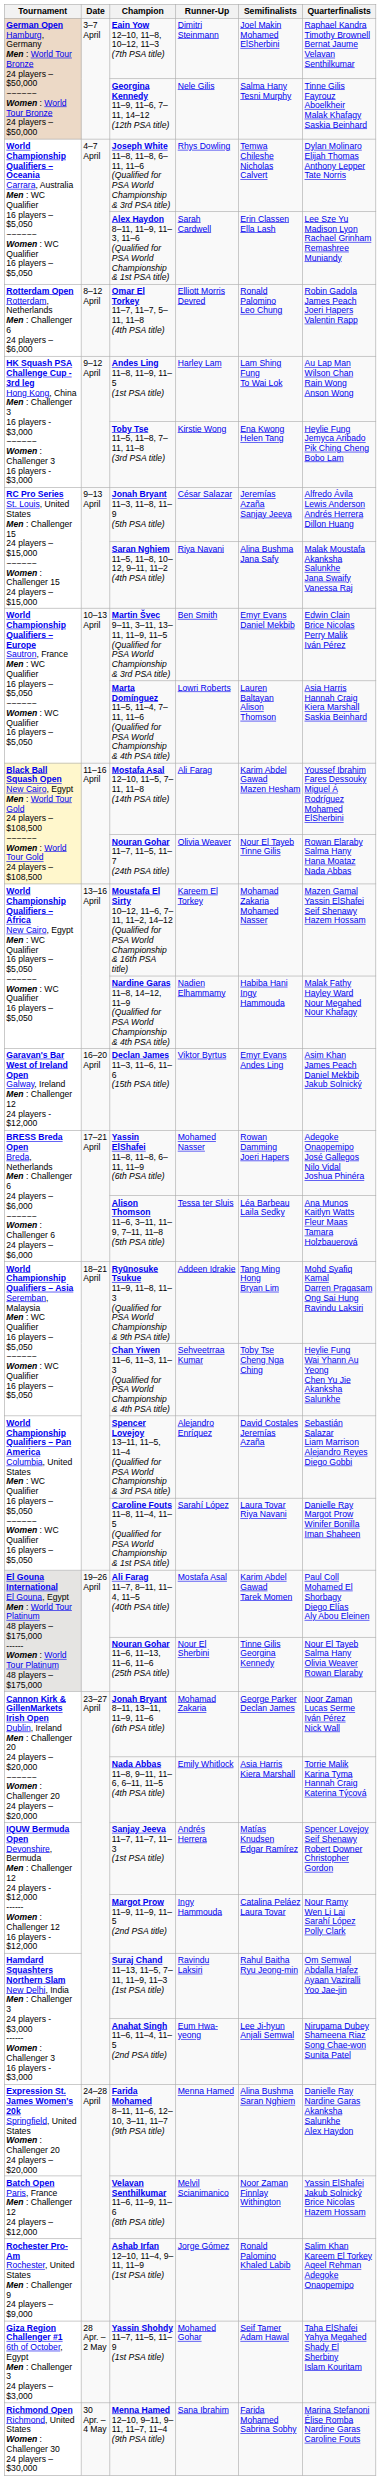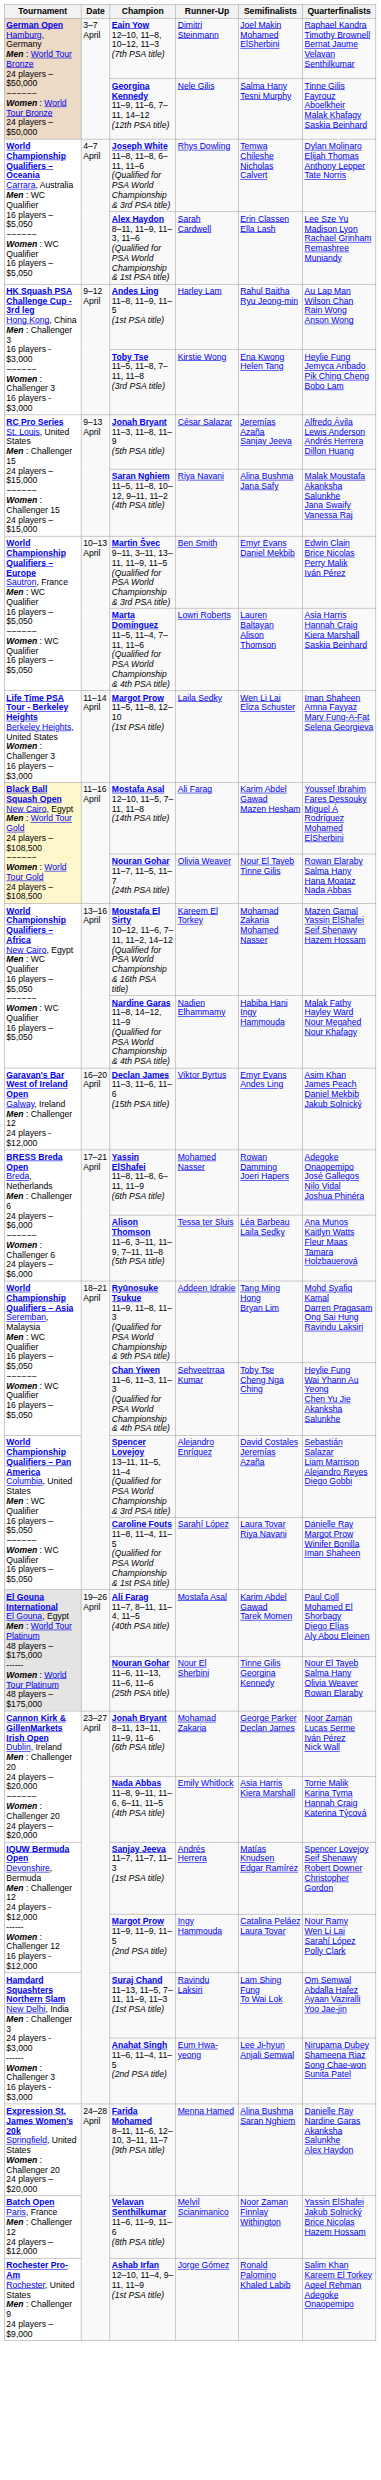 <table class="wikitable" style="font-size:88%">
 <tr>
 <th width=250>Tournament</th>
 <th width=100>Date</th>
 <th width=170>Champion</th>
 <th width=170>Runner-Up</th>
 <th width=170>Semifinalists</th>
 <th width=170>Quarterfinalists</th>
 </tr>
 <tr style="vertical-align:top">
 <td rowspan=2 style="background:#ecd9c6;"><strong><a href='#'>German Open</a></strong><br> <a href='#'>Hamburg</a>, Germany<br><strong> <em>Men</em> </strong>: <a href='#'>World Tour Bronze</a><br>24 players – $50,000<br>−−−−−−<br><strong> <em>Women</em> </strong>: <a href='#'>World Tour Bronze</a><br>24 players – $50,000</td>
 <td rowspan=2>3–7 April</td>
 <td> <strong><a href='#'>Eain Yow</a></strong><br>12–10, 11–8, 10–12, 11–3<br><em>(7th PSA title)</em></td>
 <td> <a href='#'>Dimitri Steinmann</a></td>
 <td> <a href='#'>Joel Makin</a><br> <a href='#'>Mohamed ElSherbini</a></td>
 <td> <a href='#'>Raphael Kandra</a><br> <a href='#'>Timothy Brownell</a><br> <a href='#'>Bernat Jaume</a><br> <a href='#'>Velavan Senthilkumar</a></td>
 </tr>
 <tr style="vertical-align:top">
 <td> <strong><a href='#'>Georgina Kennedy</a></strong><br>11–9, 11–6, 7–11, 14–12<br><em>(12th PSA title)</em></td>
 <td> <a href='#'>Nele Gilis</a></td>
 <td> <a href='#'>Salma Hany</a><br> <a href='#'>Tesni Murphy</a></td>
 <td> <a href='#'>Tinne Gilis</a><br> <a href='#'>Fayrouz Aboelkheir</a><br> <a href='#'>Malak Khafagy</a><br> <a href='#'>Saskia Beinhard</a></td>
 </tr>
 <tr style="vertical-align:top">
 <td rowspan=2 style="background:#fff;"><strong><a href='#'>World Championship Qualifiers – Oceania</a></strong><br> <a href='#'>Carrara</a>, Australia<br><strong> <em>Men</em> </strong>: WC Qualifier<br>16 players – $5,050<br>−−−−−−<br><strong> <em>Women</em> </strong>: WC Qualifier<br>16 players – $5,050</td>
 <td rowspan=2>4–7 April</td>
 <td> <strong><a href='#'>Joseph White</a></strong><br>11–8, 11–8, 6–11, 11–6<br><em>(Qualified for PSA World Championship & 3rd PSA title)</em></td>
 <td> <a href='#'>Rhys Dowling</a></td>
 <td> <a href='#'>Temwa Chileshe</a><br> <a href='#'>Nicholas Calvert</a></td>
 <td> <a href='#'>Dylan Molinaro</a><br> <a href='#'>Elijah Thomas</a><br> <a href='#'>Anthony Lepper</a><br> <a href='#'>Tate Norris</a></td>
 </tr>
 <tr style="vertical-align:top">
 <td> <strong><a href='#'>Alex Haydon</a></strong><br>8–11, 11–9, 11–3, 11–6<br><em>(Qualified for PSA World Championship & 1st PSA title)</em></td>
 <td> <a href='#'>Sarah Cardwell</a></td>
 <td> <a href='#'>Erin Classen</a><br> <a href='#'>Ella Lash</a></td>
 <td> <a href='#'>Lee Sze Yu</a><br> <a href='#'>Madison Lyon</a><br> <a href='#'>Rachael Grinham</a><br> <a href='#'>Remashree Muniandy</a></td>
 </tr>
 <tr style="vertical-align:top">
-<td style="background:#fff;"><strong><a href='#'>Rotterdam Open</a></strong><br> <a href='#'>Rotterdam</a>, Netherlands<br><em> <strong>Men</strong> </em>: Challenger 6<br>24 players – $6,000</td>
-<td>8–12 April</td>
-<td> <strong><a href='#'>Omar El Torkey</a></strong><br>11–7, 11–7, 5–11, 11–8<br><em>(4th PSA title)</em></td>
-<td> <a href='#'>Elliott Morris Devred</a></td>
-<td> <a href='#'>Ronald Palomino</a><br> <a href='#'>Leo Chung</a></td>
-<td> <a href='#'>Robin Gadola</a><br> <a href='#'>James Peach</a><br> <a href='#'>Joeri Hapers</a><br> <a href='#'>Valentin Rapp</a></td>
-</tr>
-<tr style="vertical-align:top">
 <td rowspan=2 style="background:#fff;"><strong><a href='#'>HK Squash PSA Challenge Cup - 3rd leg</a></strong><br> <a href='#'>Hong Kong</a>, China<br><strong> <em>Men</em> </strong>: Challenger 3<br>16 players - $3,000<br>−−−−−−<br><strong> <em>Women</em> </strong>: Challenger 3<br>16 players - $3,000</td>
 <td rowspan=2>9–12 April</td>
 <td> <strong><a href='#'>Andes Ling</a></strong><br>11–8, 11–9, 11–5<br><em>(1st PSA title)</em></td>
 <td> <a href='#'>Harley Lam</a></td>
-<td> <a href='#'>Lam Shing Fung</a><br> <a href='#'>To Wai Lok</a></td>
+<td> <a href='#'>Rahul Baitha</a><br> <a href='#'>Ryu Jeong-min</a></td>
 <td> <a href='#'>Au Lap Man</a><br> <a href='#'>Wilson Chan</a><br> <a href='#'>Rain Wong</a><br> <a href='#'>Anson Wong</a></td>
 </tr>
 <tr style="vertical-align:top">
 <td> <strong><a href='#'>Toby Tse</a></strong><br>11–5, 11–8, 7–11, 11–8<br><em>(3rd PSA title)</em></td>
 <td> <a href='#'>Kirstie Wong</a></td>
 <td> <a href='#'>Ena Kwong</a><br> <a href='#'>Helen Tang</a></td>
 <td> <a href='#'>Heylie Fung</a><br> <a href='#'>Jemyca Aribado</a><br> <a href='#'>Pik Ching Cheng</a><br> <a href='#'>Bobo Lam</a></td>
 </tr>
 <tr style="vertical-align:top">
 <td rowspan=2 style="background:#fff;"><strong><a href='#'>RC Pro Series</a></strong><br> <a href='#'>St. Louis</a>, United States<br><strong> <em>Men</em> </strong>: Challenger 15<br>24 players – $15,000<br>−−−−−−<br><strong> <em>Women</em> </strong>: Challenger 15<br>24 players – $15,000</td>
 <td rowspan=2>9–13 April</td>
 <td> <strong><a href='#'>Jonah Bryant</a></strong><br>11–3, 11–8, 11–9<br><em>(5th PSA title)</em></td>
 <td> <a href='#'>César Salazar</a></td>
 <td> <a href='#'>Jeremías Azaña</a><br> <a href='#'>Sanjay Jeeva</a></td>
 <td> <a href='#'>Alfredo Ávila</a><br> <a href='#'>Lewis Anderson</a><br> <a href='#'>Andrés Herrera</a><br> <a href='#'>Dillon Huang</a></td>
 </tr>
 <tr style="vertical-align:top">
 <td> <strong><a href='#'>Saran Nghiem</a></strong><br>11–5, 11–8, 10–12, 9–11, 11–2<br><em>(4th PSA title)</em></td>
 <td> <a href='#'>Riya Navani</a></td>
 <td> <a href='#'>Alina Bushma</a><br> <a href='#'>Jana Safy</a></td>
 <td> <a href='#'>Malak Moustafa</a><br> <a href='#'>Akanksha Salunkhe</a><br> <a href='#'>Jana Swaify</a><br> <a href='#'>Vanessa Raj</a></td>
 </tr>
 <tr style="vertical-align:top">
 <td rowspan=2 style="background:#fff;"><strong><a href='#'>World Championship Qualifiers – Europe</a></strong><br> <a href='#'>Sautron</a>, France<br><strong> <em>Men</em> </strong>: WC Qualifier<br>16 players – $5,050<br>−−−−−−<br><strong> <em>Women</em> </strong>: WC Qualifier<br>16 players – $5,050</td>
 <td rowspan=2>10–13 April</td>
 <td> <strong><a href='#'>Martin Švec</a></strong><br>9–11, 3–11, 13–11, 11–9, 11–5<br><em>(Qualified for PSA World Championship & 3rd PSA title)</em></td>
 <td> <a href='#'>Ben Smith</a></td>
 <td> <a href='#'>Emyr Evans</a><br> <a href='#'>Daniel Mekbib</a></td>
 <td> <a href='#'>Edwin Clain</a><br> <a href='#'>Brice Nicolas</a><br> <a href='#'>Perry Malik</a><br> <a href='#'>Iván Pérez</a></td>
 </tr>
 <tr style="vertical-align:top">
 <td> <strong><a href='#'>Marta Domínguez</a></strong><br>11–5, 11–4, 7–11, 11–6<br><em>(Qualified for PSA World Championship & 4th PSA title)</em></td>
 <td> <a href='#'>Lowri Roberts</a></td>
 <td> <a href='#'>Lauren Baltayan</a><br> <a href='#'>Alison Thomson</a></td>
 <td> <a href='#'>Asia Harris</a><br> <a href='#'>Hannah Craig</a><br> <a href='#'>Kiera Marshall</a><br> <a href='#'>Saskia Beinhard</a></td>
+</tr>
+<tr style="vertical-align:top">
+<td style="background:#fff;"><strong><a href='#'>Life Time PSA Tour - Berkeley Heights</a></strong><br> <a href='#'>Berkeley Heights</a>, United States<br><em> <strong>Women</strong> </em>: Challenger 3<br>16 players – $3,000</td>
+<td>11–14 April</td>
+<td> <strong><a href='#'>Margot Prow</a></strong><br>11–5, 11–8, 12–10<br><em>(1st PSA title)</em></td>
+<td> <a href='#'>Laila Sedky</a></td>
+<td> <a href='#'>Wen Li Lai</a><br> <a href='#'>Eliza Schuster</a></td>
+<td> <a href='#'>Iman Shaheen</a><br> <a href='#'>Amna Fayyaz</a><br> <a href='#'>Mary Fung-A-Fat</a><br> <a href='#'>Selena Georgieva</a></td>
 </tr>
 <tr style="vertical-align:top">
 <td rowspan=2 style="background:#fff7cc;"><strong><a href='#'>Black Ball Squash Open</a></strong><br> <a href='#'>New Cairo</a>, Egypt<br><strong> <em>Men</em> </strong>: <a href='#'>World Tour Gold</a><br>24 players – $108,500<br>−−−−−−<br><strong> <em>Women</em> </strong>: <a href='#'>World Tour Gold</a><br>24 players – $108,500</td>
 <td rowspan=2>11–16 April</td>
 <td> <strong><a href='#'>Mostafa Asal</a></strong><br>12–10, 11–5, 7–11, 11–8<br><em>(14th PSA title)</em></td>
 <td> <a href='#'>Ali Farag</a></td>
 <td> <a href='#'>Karim Abdel Gawad</a><br> <a href='#'>Mazen Hesham</a></td>
 <td> <a href='#'>Youssef Ibrahim</a><br> <a href='#'>Fares Dessouky</a><br> <a href='#'>Miguel Á Rodríguez</a><br> <a href='#'>Mohamed ElSherbini</a></td>
 </tr>
 <tr style="vertical-align:top">
 <td> <strong><a href='#'>Nouran Gohar</a></strong><br>11–7, 11–5, 11–7<br><em>(24th PSA title)</em></td>
 <td> <a href='#'>Olivia Weaver</a></td>
 <td> <a href='#'>Nour El Tayeb</a><br> <a href='#'>Tinne Gilis</a></td>
 <td> <a href='#'>Rowan Elaraby</a><br> <a href='#'>Salma Hany</a><br> <a href='#'>Hana Moataz</a><br> <a href='#'>Nada Abbas</a></td>
 </tr>
 <tr style="vertical-align:top">
 <td rowspan=2 style="background:#fff;"><strong><a href='#'>World Championship Qualifiers – Africa</a></strong><br> <a href='#'>New Cairo</a>, Egypt<br><strong> <em>Men</em> </strong>: WC Qualifier<br>16 players – $5,050<br>−−−−−−<br><strong> <em>Women</em> </strong>: WC Qualifier<br>16 players – $5,050</td>
 <td rowspan=2>13–16 April</td>
 <td> <strong><a href='#'>Moustafa El Sirty</a></strong><br>10–12, 11–6, 7–11, 11–2, 14–12<br><em>(Qualified for PSA World Championship & 16th PSA title)</em></td>
 <td> <a href='#'>Kareem El Torkey</a></td>
 <td> <a href='#'>Mohamad Zakaria</a><br> <a href='#'>Mohamed Nasser</a></td>
 <td> <a href='#'>Mazen Gamal</a><br> <a href='#'>Yassin ElShafei</a><br> <a href='#'>Seif Shenawy</a><br> <a href='#'>Hazem Hossam</a></td>
 </tr>
 <tr style="vertical-align:top">
 <td> <strong><a href='#'>Nardine Garas</a></strong><br>11–8, 14–12, 11–9<br><em>(Qualified for PSA World Championship & 4th PSA title)</em></td>
 <td> <a href='#'>Nadien Elhammamy</a></td>
 <td> <a href='#'>Habiba Hani</a><br> <a href='#'>Ingy Hammouda</a></td>
 <td> <a href='#'>Malak Fathy</a><br> <a href='#'>Hayley Ward</a><br> <a href='#'>Nour Megahed</a><br> <a href='#'>Nour Khafagy</a></td>
 </tr>
 <tr valign=top>
 <td style="background:#fff;"><strong><a href='#'>Garavan's Bar West of Ireland Open</a></strong><br> <a href='#'>Galway</a>, Ireland<br><strong> <em>Men</em> </strong>: Challenger 12<br>24 players - $12,000</td>
 <td>16–20 April</td>
 <td> <strong><a href='#'>Declan James</a></strong><br>11–3, 11–6, 11–6<br><em>(15th PSA title)</em></td>
 <td> <a href='#'>Viktor Byrtus</a></td>
 <td> <a href='#'>Emyr Evans</a><br> <a href='#'>Andes Ling</a></td>
 <td> <a href='#'>Asim Khan</a><br> <a href='#'>James Peach</a><br> <a href='#'>Daniel Mekbib</a><br> <a href='#'>Jakub Solnický</a></td>
 </tr>
 <tr style="vertical-align:top">
 <td rowspan=2 style="background:#fff;"><strong><a href='#'>BRESS Breda Open</a></strong><br> <a href='#'>Breda</a>, Netherlands<br><strong> <em>Men</em> </strong>: Challenger 6<br>24 players – $6,000<br>−−−−−−<br><strong> <em>Women</em> </strong>: Challenger 6<br>24 players – $6,000</td>
 <td rowspan=2>17–21 April</td>
 <td> <strong><a href='#'>Yassin ElShafei</a></strong><br>11–8, 11–8, 6–11, 11–9<br><em>(6th PSA title)</em></td>
 <td> <a href='#'>Mohamed Nasser</a></td>
 <td> <a href='#'>Rowan Damming</a><br> <a href='#'>Joeri Hapers</a></td>
 <td> <a href='#'>Adegoke Onaopemipo</a><br> <a href='#'>José Gallegos</a><br> <a href='#'>Nilo Vidal</a><br> <a href='#'>Joshua Phinéra</a></td>
 </tr>
 <tr style="vertical-align:top">
 <td> <strong><a href='#'>Alison Thomson</a></strong><br>11–6, 3–11, 11–9, 7–11, 11–8<br><em>(5th PSA title)</em></td>
 <td> <a href='#'>Tessa ter Sluis</a></td>
 <td> <a href='#'>Léa Barbeau</a><br> <a href='#'>Laila Sedky</a></td>
 <td> <a href='#'>Ana Munos</a><br> <a href='#'>Kaitlyn Watts</a><br> <a href='#'>Fleur Maas</a><br> <a href='#'>Tamara Holzbauerová</a></td>
 </tr>
 <tr style="vertical-align:top">
 <td rowspan=2 style="background:#fff;"><strong><a href='#'>World Championship Qualifiers – Asia</a></strong><br> <a href='#'>Seremban</a>, Malaysia<br><strong> <em>Men</em> </strong>: WC Qualifier<br>16 players – $5,050<br>−−−−−−<br><strong> <em>Women</em> </strong>: WC Qualifier<br>16 players – $5,050</td>
 <td rowspan=4>18–21 April</td>
 <td> <strong><a href='#'>Ryūnosuke Tsukue</a></strong><br>11–9, 11–8, 11–3<br><em>(Qualified for PSA World Championship & 9th PSA title)</em></td>
 <td> <a href='#'>Addeen Idrakie</a></td>
 <td> <a href='#'>Tang Ming Hong</a><br> <a href='#'>Bryan Lim</a></td>
 <td> <a href='#'>Mohd Syafiq Kamal</a><br> <a href='#'>Darren Pragasam</a><br> <a href='#'>Ong Sai Hung</a><br> <a href='#'>Ravindu Laksiri</a></td>
 </tr>
 <tr style="vertical-align:top">
 <td> <strong><a href='#'>Chan Yiwen</a></strong><br>11–6, 11–3, 11–3<br><em>(Qualified for PSA World Championship & 4th PSA title)</em></td>
 <td> <a href='#'>Sehveetrraa Kumar</a></td>
 <td> <a href='#'>Toby Tse</a><br> <a href='#'>Cheng Nga Ching</a></td>
 <td> <a href='#'>Heylie Fung</a><br> <a href='#'>Wai Yhann Au Yeong</a><br> <a href='#'>Chen Yu Jie</a><br> <a href='#'>Akanksha Salunkhe</a></td>
 </tr>
 <tr style="vertical-align:top">
 <td rowspan=2 style="background:#fff;"><strong><a href='#'>World Championship Qualifiers – Pan America</a></strong><br> <a href='#'>Columbia</a>, United States<br><strong> <em>Men</em> </strong>: WC Qualifier<br>16 players – $5,050<br>−−−−−−<br><strong> <em>Women</em> </strong>: WC Qualifier<br>16 players – $5,050</td>
 <td> <strong><a href='#'>Spencer Lovejoy</a></strong><br>13–11, 11–5, 11–4<br><em>(Qualified for PSA World Championship & 3rd PSA title)</em></td>
 <td> <a href='#'>Alejandro Enríquez</a></td>
 <td> <a href='#'>David Costales</a><br> <a href='#'>Jeremías Azaña</a></td>
 <td> <a href='#'>Sebastián Salazar</a><br> <a href='#'>Liam Marrison</a><br> <a href='#'>Alejandro Reyes</a><br> <a href='#'>Diego Gobbi</a></td>
 </tr>
 <tr style="vertical-align:top">
 <td> <strong><a href='#'>Caroline Fouts</a></strong><br>11–8, 11–4, 11–5<br><em>(Qualified for PSA World Championship & 1st PSA title)</em></td>
 <td> <a href='#'>Sarahí López</a></td>
 <td> <a href='#'>Laura Tovar</a><br> <a href='#'>Riya Navani</a></td>
 <td> <a href='#'>Danielle Ray</a><br> <a href='#'>Margot Prow</a><br> <a href='#'>Winifer Bonilla</a><br> <a href='#'>Iman Shaheen</a></td>
 </tr>
 <tr style="vertical-align:top">
 <td rowspan=2 style="background:#E5E4E2;"><strong><a href='#'>El Gouna International</a></strong><br> <a href='#'>El Gouna</a>, Egypt<br><strong> <em>Men</em> </strong>: <a href='#'>World Tour Platinum</a><br>48 players – $175,000<br>------<br><strong> <em>Women</em> </strong>: <a href='#'>World Tour Platinum</a><br>48 players – $175,000</td>
 <td rowspan=2>19–26 April</td>
 <td> <strong><a href='#'>Ali Farag</a></strong><br>11–7, 8–11, 11–4, 11–5<br><em>(40th PSA title)</em></td>
 <td> <a href='#'>Mostafa Asal</a></td>
 <td> <a href='#'>Karim Abdel Gawad</a><br> <a href='#'>Tarek Momen</a></td>
 <td> <a href='#'>Paul Coll</a><br> <a href='#'>Mohamed El Shorbagy</a><br> <a href='#'>Diego Elías</a><br> <a href='#'>Aly Abou Eleinen</a></td>
 </tr>
 <tr style="vertical-align:top">
 <td> <strong><a href='#'>Nouran Gohar</a></strong><br>11–6, 11–13, 11–6, 11–6<br><em>(25th PSA title)</em></td>
 <td> <a href='#'>Nour El Sherbini</a></td>
 <td> <a href='#'>Tinne Gilis</a><br> <a href='#'>Georgina Kennedy</a></td>
 <td> <a href='#'>Nour El Tayeb</a><br> <a href='#'>Salma Hany</a><br> <a href='#'>Olivia Weaver</a><br> <a href='#'>Rowan Elaraby</a></td>
 </tr>
 <tr style="vertical-align:top">
 <td rowspan=2 style="background:#fff;"><strong><a href='#'>Cannon Kirk & GillenMarkets Irish Open</a></strong><br> <a href='#'>Dublin</a>, Ireland<br><strong> <em>Men</em> </strong>: Challenger 20<br>24 players – $20,000<br>−−−−−−<br><strong> <em>Women</em> </strong>: Challenger 20<br>24 players – $20,000</td>
 <td rowspan=6>23–27 April</td>
 <td> <strong><a href='#'>Jonah Bryant</a></strong><br>8–11, 13–11, 11–9, 11–6<br><em>(6th PSA title)</em></td>
 <td> <a href='#'>Mohamad Zakaria</a></td>
 <td> <a href='#'>George Parker</a><br> <a href='#'>Declan James</a></td>
 <td> <a href='#'>Noor Zaman</a><br> <a href='#'>Lucas Serme</a><br> <a href='#'>Iván Pérez</a><br> <a href='#'>Nick Wall</a></td>
 </tr>
 <tr style="vertical-align:top">
 <td> <strong><a href='#'>Nada Abbas</a></strong><br>11–8, 9–11, 11–6, 6–11, 11–5<br><em>(4th PSA title)</em></td>
 <td> <a href='#'>Emily Whitlock</a></td>
 <td> <a href='#'>Asia Harris</a><br> <a href='#'>Kiera Marshall</a></td>
 <td> <a href='#'>Torrie Malik</a><br> <a href='#'>Karina Tyma</a><br> <a href='#'>Hannah Craig</a><br> <a href='#'>Katerina Týcová</a></td>
 </tr>
 <tr style="vertical-align:top">
 <td rowspan=2 style="background:#fff;"><strong><a href='#'>IQUW Bermuda Open</a></strong><br> <a href='#'>Devonshire</a>, Bermuda<br><strong> <em>Men</em> </strong>: Challenger 12<br>24 players - $12,000<br>------<br><strong> <em>Women</em> </strong>: Challenger 12<br>16 players - $12,000</td>
 <td> <strong><a href='#'>Sanjay Jeeva</a></strong><br>11–7, 11–7, 11–3<br><em>(1st PSA title)</em></td>
 <td> <a href='#'>Andrés Herrera</a></td>
 <td> <a href='#'>Matías Knudsen</a><br> <a href='#'>Edgar Ramírez</a></td>
 <td> <a href='#'>Spencer Lovejoy</a><br> <a href='#'>Seif Shenawy</a><br> <a href='#'>Robert Downer</a><br> <a href='#'>Christopher Gordon</a></td>
 </tr>
 <tr style="vertical-align:top">
 <td> <strong><a href='#'>Margot Prow</a></strong><br>11–9, 11–9, 11–5<br><em>(2nd PSA title)</em></td>
 <td> <a href='#'>Ingy Hammouda</a></td>
 <td> <a href='#'>Catalina Peláez</a><br> <a href='#'>Laura Tovar</a></td>
 <td> <a href='#'>Nour Ramy</a><br> <a href='#'>Wen Li Lai</a><br> <a href='#'>Sarahí López</a><br> <a href='#'>Polly Clark</a></td>
 </tr>
 <tr style="vertical-align:top">
 <td rowspan=2 style="background:#fff;"><strong><a href='#'>Hamdard Squashters Northern Slam</a></strong><br> <a href='#'>New Delhi</a>, India<br><strong> <em>Men</em> </strong>: Challenger 3<br>24 players - $3,000<br>------<br><strong> <em>Women</em> </strong>: Challenger 3<br>16 players - $3,000</td>
 <td> <strong><a href='#'>Suraj Chand</a></strong><br>11–13, 11–5, 7–11, 11–9, 11–3<br><em>(1st PSA title)</em></td>
 <td> <a href='#'>Ravindu Laksiri</a></td>
-<td> <a href='#'>Rahul Baitha</a><br> <a href='#'>Ryu Jeong-min</a></td>
+<td> <a href='#'>Lam Shing Fung</a><br> <a href='#'>To Wai Lok</a></td>
 <td> <a href='#'>Om Semwal</a><br> <a href='#'>Abdalla Hafez</a><br> <a href='#'>Ayaan Vaziralli</a><br> <a href='#'>Yoo Jae-jin</a></td>
 </tr>
 <tr style="vertical-align:top">
 <td> <strong><a href='#'>Anahat Singh</a></strong><br>11–6, 11–4, 11–5<br><em>(2nd PSA title)</em></td>
 <td> <a href='#'>Eum Hwa-yeong</a></td>
 <td> <a href='#'>Lee Ji-hyun</a><br> <a href='#'>Anjali Semwal</a></td>
 <td> <a href='#'>Nirupama Dubey</a><br> <a href='#'>Shameena Riaz</a><br> <a href='#'>Song Chae-won</a><br> <a href='#'>Sunita Patel</a></td>
 </tr>
 <tr style="vertical-align:top">
 <td style="background:#fff;"><strong><a href='#'>Expression St. James Women's 20k</a></strong><br> <a href='#'>Springfield</a>, United States<br><strong> <em>Women</em> </strong>: Challenger 20<br>24 players – $20,000</td>
 <td rowspan=3>24–28 April</td>
 <td> <strong><a href='#'>Farida Mohamed</a></strong><br>8–11, 11–6, 12–10, 3–11, 11–7<br><em>(9th PSA title)</em></td>
 <td> <a href='#'>Menna Hamed</a></td>
 <td> <a href='#'>Alina Bushma</a><br> <a href='#'>Saran Nghiem</a></td>
 <td> <a href='#'>Danielle Ray</a><br> <a href='#'>Nardine Garas</a><br> <a href='#'>Akanksha Salunkhe</a><br> <a href='#'>Alex Haydon</a></td>
 </tr>
 <tr style="vertical-align:top">
 <td style="background:#fff;"><strong><a href='#'>Batch Open</a></strong><br> <a href='#'>Paris</a>, France<br><strong> <em>Men</em> </strong>: Challenger 12<br>24 players – $12,000</td>
 <td> <strong><a href='#'>Velavan Senthilkumar</a></strong><br>11–6, 11–9, 11–6<br><em>(8th PSA title)</em></td>
 <td> <a href='#'>Melvil Scianimanico</a></td>
 <td> <a href='#'>Noor Zaman</a><br> <a href='#'>Finnlay Withington</a></td>
 <td> <a href='#'>Yassin ElShafei</a><br> <a href='#'>Jakub Solnický</a><br> <a href='#'>Brice Nicolas</a><br> <a href='#'>Hazem Hossam</a></td>
 </tr>
 <tr style="vertical-align:top">
 <td style="background:#fff;"><strong><a href='#'>Rochester Pro-Am</a></strong><br> <a href='#'>Rochester</a>, United States<br><strong> <em>Men</em> </strong>: Challenger 9<br>24 players – $9,000</td>
 <td> <strong><a href='#'>Ashab Irfan</a></strong><br>12–10, 11–4, 9–11, 11–9<br><em>(1st PSA title)</em></td>
 <td> <a href='#'>Jorge Gómez</a></td>
 <td> <a href='#'>Ronald Palomino</a><br> <a href='#'>Khaled Labib</a></td>
 <td> <a href='#'>Salim Khan</a><br> <a href='#'>Kareem El Torkey</a><br> <a href='#'>Aqeel Rehman</a><br> <a href='#'>Adegoke Onaopemipo</a></td>
 </tr>
-<tr style="vertical-align:top">
-<td style="background:#fff;"><strong><a href='#'>Giza Region Challenger #1</a></strong><br> <a href='#'>6th of October</a>, Egypt<br><strong> <em>Men</em> </strong>: Challenger 3<br>24 players – $3,000</td>
-<td>28 Apr. – 2 May</td>
-<td> <strong><a href='#'>Yassin Shohdy</a></strong><br>11–7, 11–5, 11–9<br><em>(1st PSA title)</em></td>
-<td> <a href='#'>Mohamed Gohar</a></td>
-<td> <a href='#'>Seif Tamer</a><br> <a href='#'>Adam Hawal</a></td>
-<td> <a href='#'>Taha ElShafei</a><br> <a href='#'>Yahya Megahed</a><br> <a href='#'>Shady El Sherbiny</a><br> <a href='#'>Islam Kouritam</a></td>
-</tr>
-<tr style="vertical-align:top">
-<td style="background:#fff;"><strong><a href='#'>Richmond Open</a></strong><br> <a href='#'>Richmond</a>, United States<br><strong> <em>Women</em> </strong>: Challenger 30<br>24 players – $30,000</td>
-<td>30 Apr. – 4 May</td>
-<td> <strong><a href='#'>Menna Hamed</a></strong><br>12–10, 9–11, 9–11, 11–7, 11–4<br><em>(9th PSA title)</em></td>
-<td> <a href='#'>Sana Ibrahim</a></td>
-<td> <a href='#'>Farida Mohamed</a><br> <a href='#'>Sabrina Sobhy</a></td>
-<td> <a href='#'>Marina Stefanoni</a><br> <a href='#'>Élise Romba</a><br> <a href='#'>Nardine Garas</a><br> <a href='#'>Caroline Fouts</a></td>
-</tr>
 </table>
